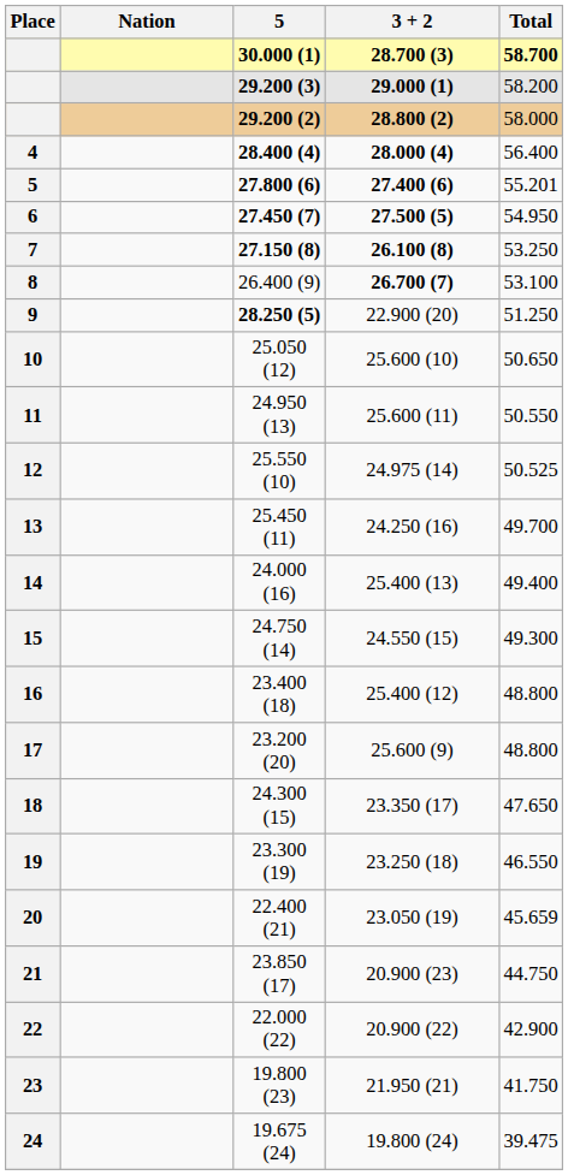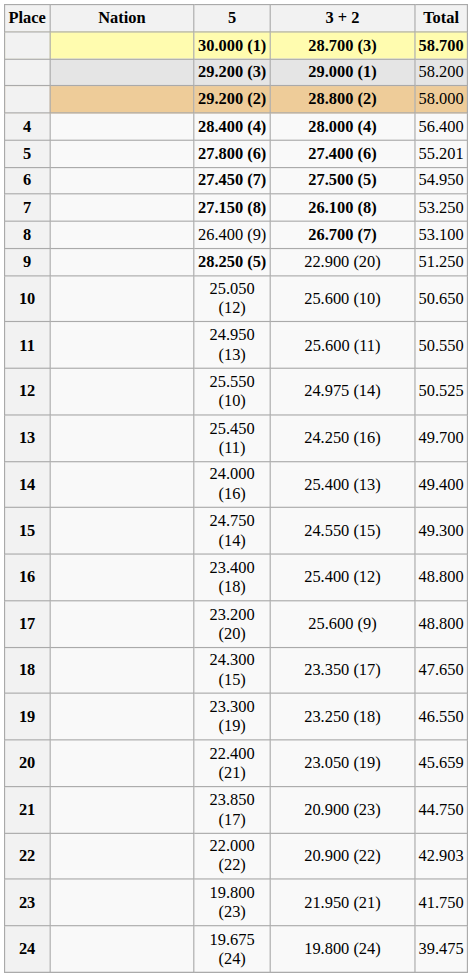 <table class="wikitable sortable" style="text-align:center; font-size:90%">
 <tr>
 <th scope="col" style="width:20px;">Place</th>
 <th ! scope="col" style="width:120px;">Nation</th>
 <th ! scope="col" style="width:60px;">5 </th>
 <th ! scope="col" style="width:120px;">3  + 2 </th>
 <th scope=col>Total</th>
 </tr>
 <tr bgcolor=fffcaf>
 <th scope=row></th>
 <td align=left></td>
 <td><strong>30.000 (1)</strong></td>
 <td><strong>28.700 (3)</strong></td>
 <td><strong>58.700</strong></td>
 </tr>
 <tr bgcolor=e5e5e5>
 <th scope=row></th>
 <td align=left></td>
 <td><strong>29.200 (3)</strong></td>
 <td><strong>29.000 (1)</strong></td>
 <td>58.200</td>
 </tr>
 <tr bgcolor=eecc99>
 <th scope=row></th>
 <td align=left></td>
 <td><strong>29.200 (2)</strong></td>
 <td><strong>28.800 (2)</strong></td>
 <td>58.000</td>
 </tr>
 <tr>
 <th scope=row>4</th>
 <td align=left></td>
 <td><strong>28.400 (4)</strong></td>
 <td><strong>28.000 (4)</strong></td>
 <td>56.400</td>
 </tr>
 <tr>
 <th scope=row>5</th>
 <td align=left></td>
 <td><strong>27.800 (6)</strong></td>
 <td><strong>27.400 (6)</strong></td>
 <td>55.201</td>
 </tr>
 <tr>
 <th scope=row>6</th>
 <td align=left></td>
 <td><strong>27.450 (7)</strong></td>
 <td><strong>27.500 (5)</strong></td>
 <td>54.950</td>
 </tr>
 <tr>
 <th scope=row>7</th>
 <td align=left></td>
 <td><strong>27.150 (8)</strong></td>
 <td><strong>26.100 (8)</strong></td>
 <td>53.250</td>
 </tr>
 <tr>
 <th scope=row>8</th>
 <td align=left></td>
 <td>26.400 (9)</td>
 <td><strong>26.700 (7)</strong></td>
 <td>53.100</td>
 </tr>
 <tr>
 <th scope=row>9</th>
 <td align=left></td>
 <td><strong>28.250 (5)</strong></td>
 <td>22.900 (20)</td>
 <td>51.250</td>
 </tr>
 <tr>
 <th scope=row>10</th>
 <td align=left></td>
 <td>25.050 (12)</td>
 <td>25.600 (10)</td>
 <td>50.650</td>
 </tr>
 <tr>
 <th scope=row>11</th>
 <td align=left></td>
 <td>24.950 (13)</td>
 <td>25.600 (11)</td>
 <td>50.550</td>
 </tr>
 <tr>
 <th scope=row>12</th>
 <td align=left></td>
 <td>25.550 (10)</td>
 <td>24.975 (14)</td>
 <td>50.525</td>
 </tr>
 <tr>
 <th scope=row>13</th>
 <td align=left></td>
 <td>25.450 (11)</td>
 <td>24.250 (16)</td>
 <td>49.700</td>
 </tr>
 <tr>
 <th scope=row>14</th>
 <td align=left></td>
 <td>24.000 (16)</td>
 <td>25.400 (13)</td>
 <td>49.400</td>
 </tr>
 <tr>
 <th scope=row>15</th>
 <td align=left></td>
 <td>24.750 (14)</td>
 <td>24.550 (15)</td>
 <td>49.300</td>
 </tr>
 <tr>
 <th scope=row>16</th>
 <td align=left></td>
 <td>23.400 (18)</td>
 <td>25.400 (12)</td>
 <td>48.800</td>
 </tr>
 <tr>
 <th scope=row>17</th>
 <td align=left></td>
 <td>23.200 (20)</td>
 <td>25.600 (9)</td>
 <td>48.800</td>
 </tr>
 <tr>
 <th scope=row>18</th>
 <td align=left></td>
 <td>24.300 (15)</td>
 <td>23.350 (17)</td>
 <td>47.650</td>
 </tr>
 <tr>
 <th scope=row>19</th>
 <td align=left></td>
 <td>23.300 (19)</td>
 <td>23.250 (18)</td>
 <td>46.550</td>
 </tr>
 <tr>
 <th scope=row>20</th>
 <td align=left></td>
 <td>22.400 (21)</td>
 <td>23.050 (19)</td>
 <td>45.659</td>
 </tr>
 <tr>
 <th scope=row>21</th>
 <td align=left></td>
 <td>23.850 (17)</td>
 <td>20.900 (23)</td>
 <td>44.750</td>
 </tr>
 <tr>
 <th scope=row>22</th>
 <td align=left></td>
 <td>22.000 (22)</td>
 <td>20.900 (22)</td>
-<td>42.900</td>
+<td>42.903</td>
 </tr>
 <tr>
 <th scope=row>23</th>
 <td align=left></td>
 <td>19.800 (23)</td>
 <td>21.950 (21)</td>
 <td>41.750</td>
 </tr>
 <tr>
 <th scope=row>24</th>
 <td align=left></td>
 <td>19.675 (24)</td>
 <td>19.800 (24)</td>
 <td>39.475</td>
 </tr>
 <tr>
 </tr>
 </table>
